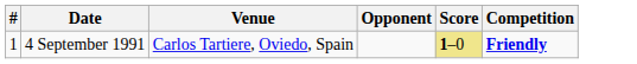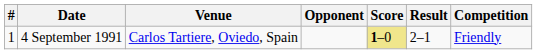 <table class="wikitable" style="font-size:100%">
 <tr>
 <th>#</th>
 <th>Date</th>
 <th>Venue</th>
 <th>Opponent</th>
 <th>Score</th>
+<th>Result</th>
 <th>Competition</th>
 </tr>
 <tr>
 <td>1</td>
 <td>4 September 1991</td>
 <td><a href='#'>Carlos Tartiere</a>, <a href='#'>Oviedo</a>, Spain</td>
 <td></td>
 <td style="background: khaki;"><strong>1</strong>–0</td>
-<td><strong><a href='#'>Friendly</a></strong></td>
+<td>2–1</td>
+<td><a href='#'>Friendly</a></td>
 </tr>
 </table>
